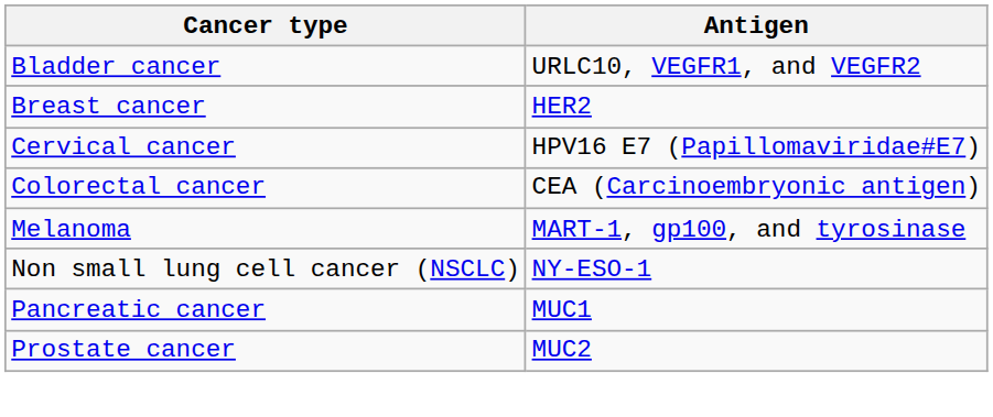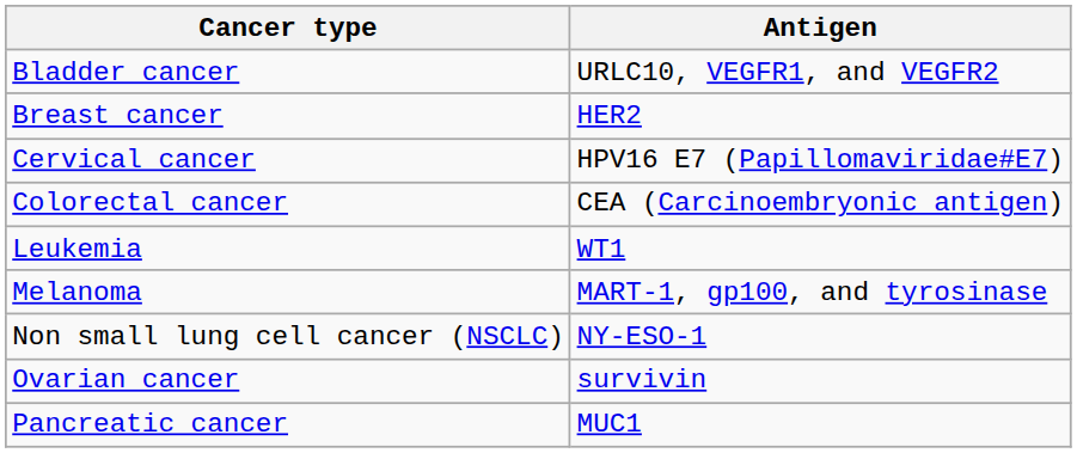 <table class="wikitable">
 <tr>
 <th>Cancer type</th>
 <th>Antigen</th>
 </tr>
 <tr>
 <td><a href='#'>Bladder cancer</a></td>
 <td>URLC10, <a href='#'>VEGFR1</a>, and <a href='#'>VEGFR2</a></td>
 </tr>
 <tr>
 <td><a href='#'>Breast cancer</a></td>
 <td><a href='#'>HER2</a></td>
 </tr>
 <tr>
 <td><a href='#'>Cervical cancer</a></td>
 <td>HPV16 E7 (<a href='#'>Papillomaviridae#E7</a>)</td>
 </tr>
 <tr>
 <td><a href='#'>Colorectal cancer</a></td>
 <td>CEA (<a href='#'>Carcinoembryonic antigen</a>)</td>
 </tr>
 <tr>
+<td><a href='#'>Leukemia</a></td>
+<td><a href='#'>WT1</a></td>
+</tr>
+<tr>
 <td><a href='#'>Melanoma</a></td>
 <td><a href='#'>MART-1</a>, <a href='#'>gp100</a>, and <a href='#'>tyrosinase</a></td>
 </tr>
 <tr>
 <td>Non small lung cell cancer (<a href='#'>NSCLC</a>)</td>
 <td><a href='#'>NY-ESO-1</a></td>
 </tr>
 <tr>
+<td><a href='#'>Ovarian cancer</a></td>
+<td><a href='#'>survivin</a></td>
+</tr>
+<tr>
 <td><a href='#'>Pancreatic cancer</a></td>
 <td><a href='#'>MUC1</a></td>
 </tr>
-<tr>
-<td><a href='#'>Prostate cancer</a></td>
-<td><a href='#'>MUC2</a></td>
-</tr>
 </table>
